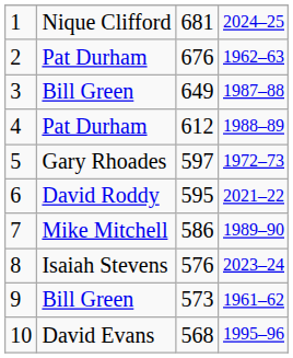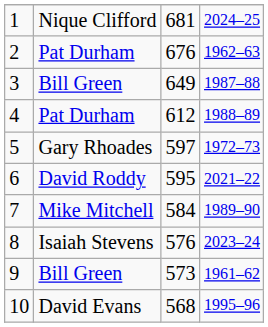 <table class="wikitable">
 <tr>
 </tr>
 <tr>
 <td>1</td>
 <td>Nique Clifford</td>
 <td>681</td>
 <td style="font-size:80%;"><a href='#'>2024–25</a></td>
 </tr>
 <tr>
 <td>2</td>
 <td><a href='#'>Pat Durham</a></td>
 <td>676</td>
 <td style="font-size:80%;"><a href='#'>1962–63</a></td>
 </tr>
 <tr>
 <td>3</td>
 <td><a href='#'>Bill Green</a></td>
 <td>649</td>
 <td style="font-size:80%;"><a href='#'>1987–88</a></td>
 </tr>
 <tr>
 <td>4</td>
 <td><a href='#'>Pat Durham</a></td>
 <td>612</td>
 <td style="font-size:80%;"><a href='#'>1988–89</a></td>
 </tr>
 <tr>
 <td>5</td>
 <td>Gary Rhoades</td>
 <td>597</td>
 <td style="font-size:80%;"><a href='#'>1972–73</a></td>
 </tr>
 <tr>
 <td>6</td>
 <td><a href='#'>David Roddy</a></td>
 <td>595</td>
 <td style="font-size:80%;"><a href='#'>2021–22</a></td>
 </tr>
 <tr>
 <td>7</td>
 <td><a href='#'>Mike Mitchell</a></td>
-<td>586</td>
+<td>584</td>
 <td style="font-size:80%;"><a href='#'>1989–90</a></td>
 </tr>
 <tr>
 <td>8</td>
 <td>Isaiah Stevens</td>
 <td>576</td>
 <td style="font-size:80%;"><a href='#'>2023–24</a></td>
 </tr>
 <tr>
 <td>9</td>
 <td><a href='#'>Bill Green</a></td>
 <td>573</td>
 <td style="font-size:80%;"><a href='#'>1961–62</a></td>
 </tr>
 <tr>
 <td>10</td>
 <td>David Evans</td>
 <td>568</td>
 <td style="font-size:80%;"><a href='#'>1995–96</a></td>
 </tr>
 </table>
